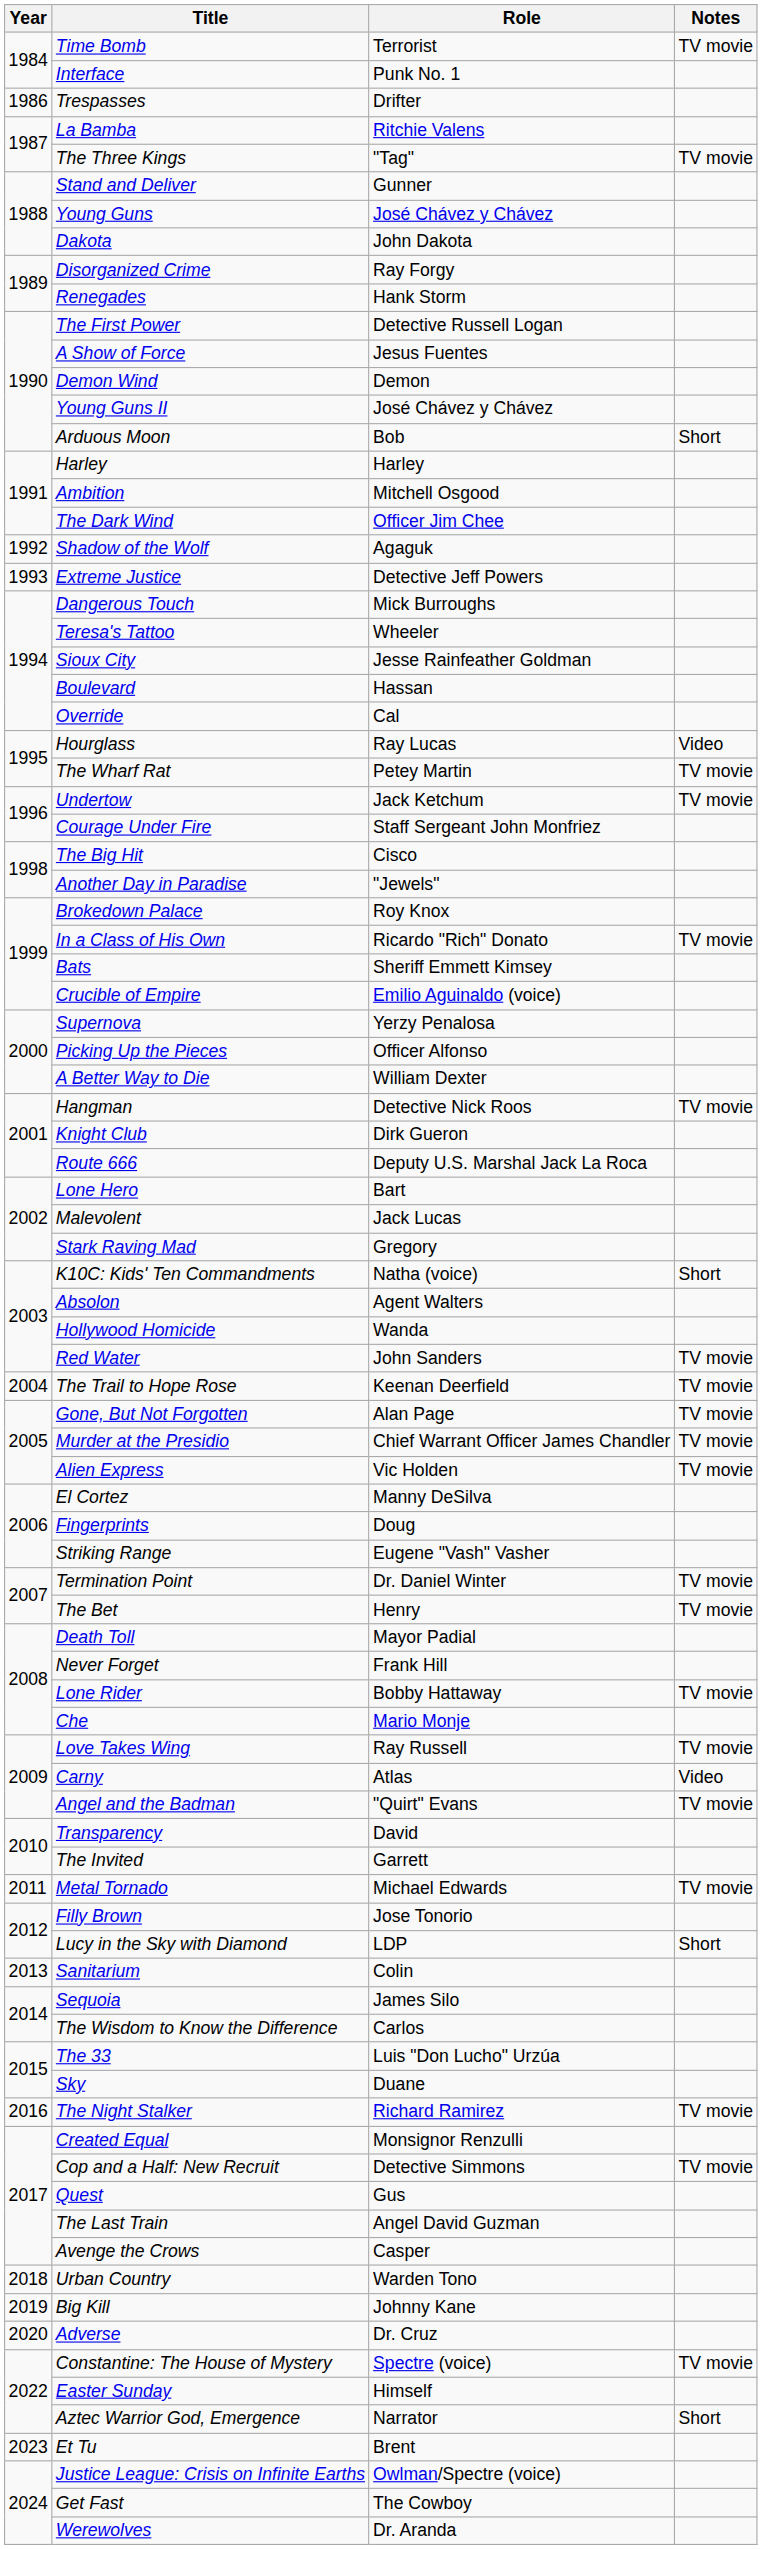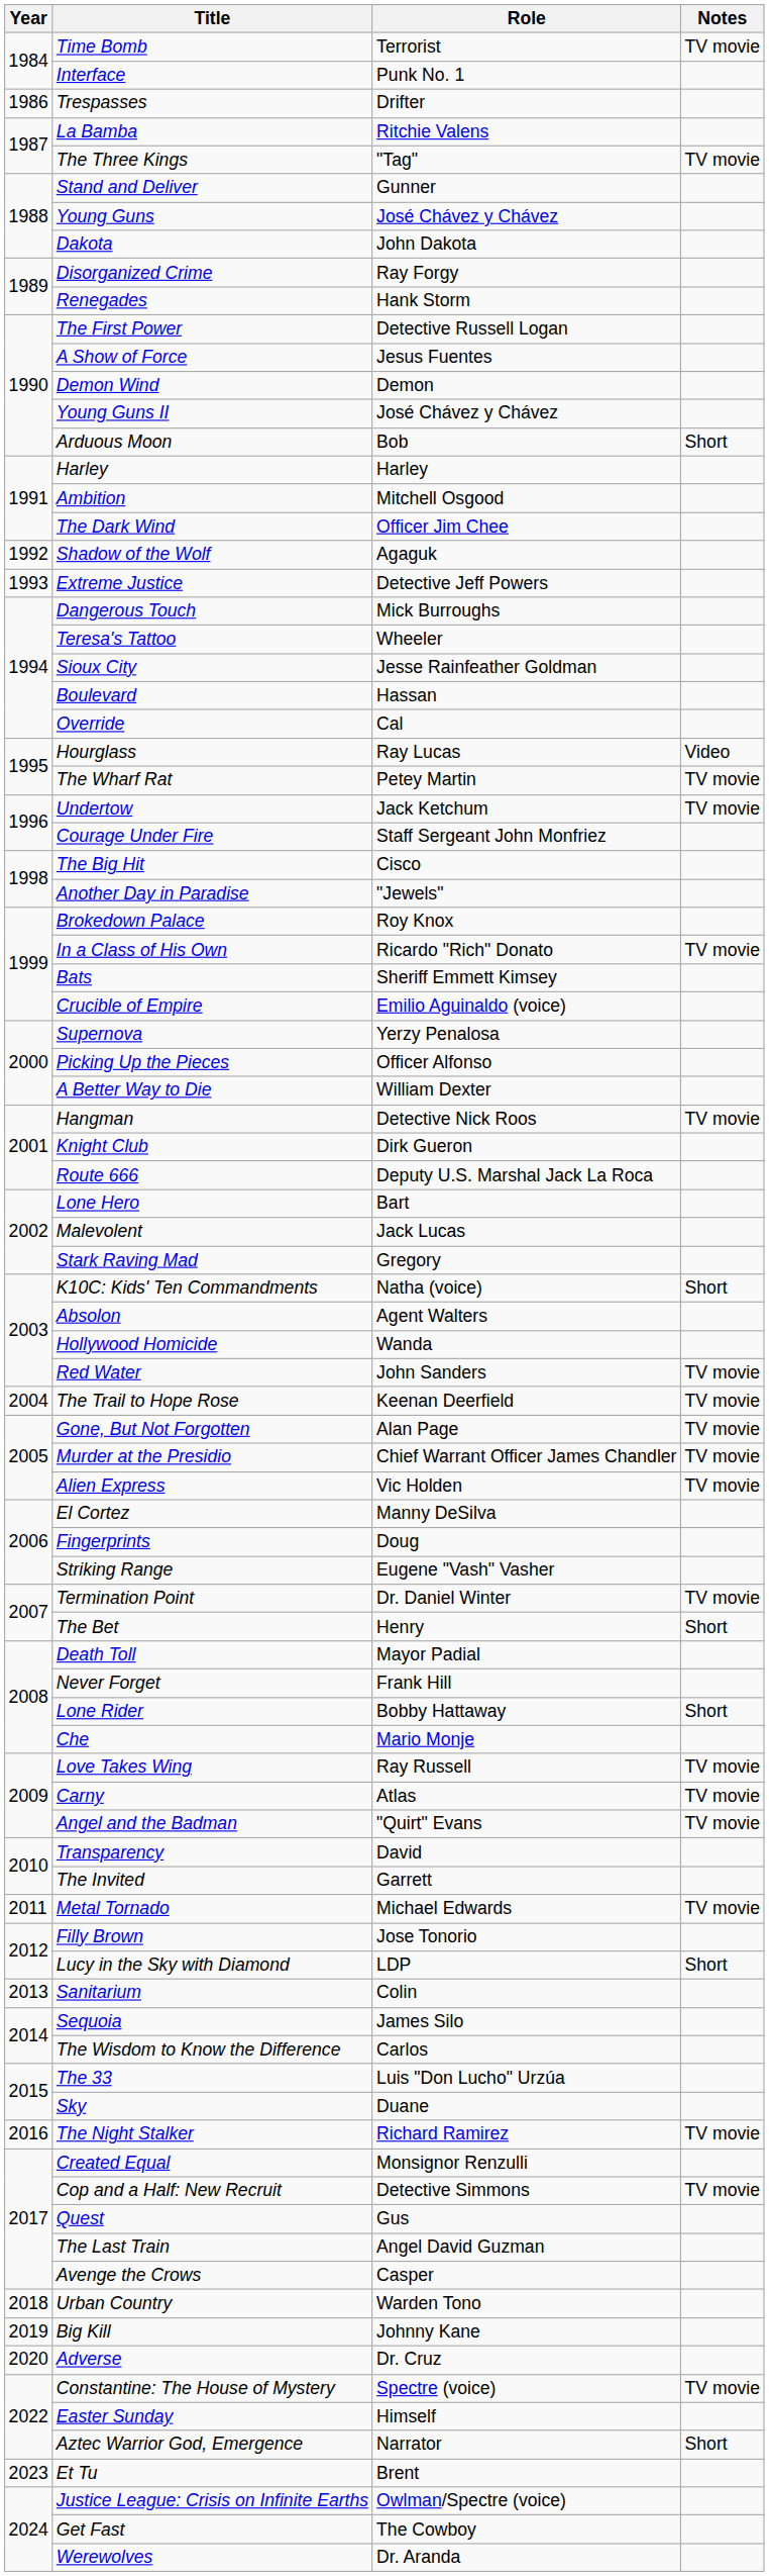 <table class="wikitable sortable">
 <tr>
 <th>Year</th>
 <th>Title</th>
 <th>Role</th>
 <th>Notes</th>
 </tr>
 <tr>
 <td rowspan="2">1984</td>
 <td><em><a href='#'>Time Bomb</a></em></td>
 <td>Terrorist</td>
 <td>TV movie</td>
 </tr>
 <tr>
 <td><em><a href='#'>Interface</a></em></td>
 <td>Punk No. 1</td>
 <td></td>
 </tr>
 <tr>
 <td>1986</td>
 <td><em>Trespasses</em></td>
 <td>Drifter</td>
 <td></td>
 </tr>
 <tr>
 <td rowspan="2">1987</td>
 <td><em><a href='#'>La Bamba</a></em></td>
 <td><a href='#'>Ritchie Valens</a></td>
 <td></td>
 </tr>
 <tr>
 <td><em>The Three Kings</em></td>
 <td>"Tag"</td>
 <td>TV movie</td>
 </tr>
 <tr>
 <td rowspan="3">1988</td>
 <td><em><a href='#'>Stand and Deliver</a></em></td>
 <td>Gunner</td>
 <td></td>
 </tr>
 <tr>
 <td><em><a href='#'>Young Guns</a></em></td>
 <td><a href='#'>José Chávez y Chávez</a></td>
 <td></td>
 </tr>
 <tr>
 <td><em><a href='#'>Dakota</a></em></td>
 <td>John Dakota</td>
 <td></td>
 </tr>
 <tr>
 <td rowspan="2">1989</td>
 <td><em><a href='#'>Disorganized Crime</a></em></td>
 <td>Ray Forgy</td>
 <td></td>
 </tr>
 <tr>
 <td><em><a href='#'>Renegades</a></em></td>
 <td>Hank Storm</td>
 <td></td>
 </tr>
 <tr>
 <td rowspan="5">1990</td>
 <td><em><a href='#'>The First Power</a></em></td>
 <td>Detective Russell Logan</td>
 <td></td>
 </tr>
 <tr>
 <td><em><a href='#'>A Show of Force</a></em></td>
 <td>Jesus Fuentes</td>
 <td></td>
 </tr>
 <tr>
 <td><em><a href='#'>Demon Wind</a></em></td>
 <td>Demon</td>
 <td></td>
 </tr>
 <tr>
 <td><em><a href='#'>Young Guns II</a></em></td>
 <td>José Chávez y Chávez</td>
 <td></td>
 </tr>
 <tr>
 <td><em>Arduous Moon</em></td>
 <td>Bob</td>
 <td>Short</td>
 </tr>
 <tr>
 <td rowspan="3">1991</td>
 <td><em>Harley</em></td>
 <td>Harley</td>
 <td></td>
 </tr>
 <tr>
 <td><em><a href='#'>Ambition</a></em></td>
 <td>Mitchell Osgood</td>
 <td></td>
 </tr>
 <tr>
 <td><em><a href='#'>The Dark Wind</a></em></td>
 <td><a href='#'>Officer Jim Chee</a></td>
 <td></td>
 </tr>
 <tr>
 <td>1992</td>
 <td><em><a href='#'>Shadow of the Wolf</a></em></td>
 <td>Agaguk</td>
 <td></td>
 </tr>
 <tr>
 <td>1993</td>
 <td><em><a href='#'>Extreme Justice</a></em></td>
 <td>Detective Jeff Powers</td>
 <td></td>
 </tr>
 <tr>
 <td rowspan="5">1994</td>
 <td><em><a href='#'>Dangerous Touch</a></em></td>
 <td>Mick Burroughs</td>
 <td></td>
 </tr>
 <tr>
 <td><em><a href='#'>Teresa's Tattoo</a></em></td>
 <td>Wheeler</td>
 <td></td>
 </tr>
 <tr>
 <td><em><a href='#'>Sioux City</a></em></td>
 <td>Jesse Rainfeather Goldman</td>
 <td></td>
 </tr>
 <tr>
 <td><em><a href='#'>Boulevard</a></em></td>
 <td>Hassan</td>
 <td></td>
 </tr>
 <tr>
 <td><em><a href='#'>Override</a></em></td>
 <td>Cal</td>
 <td></td>
 </tr>
 <tr>
 <td rowspan="2">1995</td>
 <td><em>Hourglass</em></td>
 <td>Ray Lucas</td>
 <td>Video</td>
 </tr>
 <tr>
 <td><em>The Wharf Rat</em></td>
 <td>Petey Martin</td>
 <td>TV movie</td>
 </tr>
 <tr>
 <td rowspan="2">1996</td>
 <td><em><a href='#'>Undertow</a></em></td>
 <td>Jack Ketchum</td>
 <td>TV movie</td>
 </tr>
 <tr>
 <td><em><a href='#'>Courage Under Fire</a></em></td>
 <td>Staff Sergeant John Monfriez</td>
 <td></td>
 </tr>
 <tr>
 <td rowspan="2">1998</td>
 <td><em><a href='#'>The Big Hit</a></em></td>
 <td>Cisco</td>
 <td></td>
 </tr>
 <tr>
 <td><em><a href='#'>Another Day in Paradise</a></em></td>
 <td>"Jewels"</td>
 <td></td>
 </tr>
 <tr>
 <td rowspan="4">1999</td>
 <td><em><a href='#'>Brokedown Palace</a></em></td>
 <td>Roy Knox</td>
 <td></td>
 </tr>
 <tr>
 <td><em><a href='#'>In a Class of His Own</a></em></td>
 <td>Ricardo "Rich" Donato</td>
 <td>TV movie</td>
 </tr>
 <tr>
 <td><em><a href='#'>Bats</a></em></td>
 <td>Sheriff Emmett Kimsey</td>
 <td></td>
 </tr>
 <tr>
 <td><em><a href='#'>Crucible of Empire</a></em></td>
 <td><a href='#'>Emilio Aguinaldo</a> (voice)</td>
 <td></td>
 </tr>
 <tr>
 <td rowspan="3">2000</td>
 <td><em><a href='#'>Supernova</a></em></td>
 <td>Yerzy Penalosa</td>
 <td></td>
 </tr>
 <tr>
 <td><em><a href='#'>Picking Up the Pieces</a></em></td>
 <td>Officer Alfonso</td>
 <td></td>
 </tr>
 <tr>
 <td><em><a href='#'>A Better Way to Die</a></em></td>
 <td>William Dexter</td>
 <td></td>
 </tr>
 <tr>
 <td rowspan="3">2001</td>
 <td><em>Hangman</em></td>
 <td>Detective Nick Roos</td>
 <td>TV movie</td>
 </tr>
 <tr>
 <td><em><a href='#'>Knight Club</a></em></td>
 <td>Dirk Gueron</td>
 <td></td>
 </tr>
 <tr>
 <td><em><a href='#'>Route 666</a></em></td>
 <td>Deputy U.S. Marshal Jack La Roca</td>
 <td></td>
 </tr>
 <tr>
 <td rowspan="3">2002</td>
 <td><em><a href='#'>Lone Hero</a></em></td>
 <td>Bart</td>
 <td></td>
 </tr>
 <tr>
 <td><em>Malevolent</em></td>
 <td>Jack Lucas</td>
 <td></td>
 </tr>
 <tr>
 <td><em><a href='#'>Stark Raving Mad</a></em></td>
 <td>Gregory</td>
 <td></td>
 </tr>
 <tr>
 <td rowspan="4">2003</td>
 <td><em>K10C: Kids' Ten Commandments</em></td>
 <td>Natha (voice)</td>
 <td>Short</td>
 </tr>
 <tr>
 <td><em><a href='#'>Absolon</a></em></td>
 <td>Agent Walters</td>
 <td></td>
 </tr>
 <tr>
 <td><em><a href='#'>Hollywood Homicide</a></em></td>
 <td>Wanda</td>
 <td></td>
 </tr>
 <tr>
 <td><em><a href='#'>Red Water</a></em></td>
 <td>John Sanders</td>
 <td>TV movie</td>
 </tr>
 <tr>
 <td>2004</td>
 <td><em>The Trail to Hope Rose</em></td>
 <td>Keenan Deerfield</td>
 <td>TV movie</td>
 </tr>
 <tr>
 <td rowspan="3">2005</td>
 <td><em><a href='#'>Gone, But Not Forgotten</a></em></td>
 <td>Alan Page</td>
 <td>TV movie</td>
 </tr>
 <tr>
 <td><em><a href='#'>Murder at the Presidio</a></em></td>
 <td>Chief Warrant Officer James Chandler</td>
 <td>TV movie</td>
 </tr>
 <tr>
 <td><em><a href='#'>Alien Express</a></em></td>
 <td>Vic Holden</td>
 <td>TV movie</td>
 </tr>
 <tr>
 <td rowspan="3">2006</td>
 <td><em>El Cortez</em></td>
 <td>Manny DeSilva</td>
 <td></td>
 </tr>
 <tr>
 <td><em><a href='#'>Fingerprints</a></em></td>
 <td>Doug</td>
 <td></td>
 </tr>
 <tr>
 <td><em>Striking Range</em></td>
 <td>Eugene "Vash" Vasher</td>
 <td></td>
 </tr>
 <tr>
 <td rowspan="2">2007</td>
 <td><em>Termination Point</em></td>
 <td>Dr. Daniel Winter</td>
 <td>TV movie</td>
 </tr>
 <tr>
 <td><em>The Bet</em></td>
 <td>Henry</td>
-<td>TV movie</td>
+<td>Short</td>
 </tr>
 <tr>
 <td rowspan="4">2008</td>
 <td><em><a href='#'>Death Toll</a></em></td>
 <td>Mayor Padial</td>
 <td></td>
 </tr>
 <tr>
 <td><em>Never Forget</em></td>
 <td>Frank Hill</td>
 <td></td>
 </tr>
 <tr>
 <td><em><a href='#'>Lone Rider</a></em></td>
 <td>Bobby Hattaway</td>
-<td>TV movie</td>
+<td>Short</td>
 </tr>
 <tr>
 <td><em><a href='#'>Che</a></em></td>
 <td><a href='#'>Mario Monje</a></td>
 <td></td>
 </tr>
 <tr>
 <td rowspan="3">2009</td>
 <td><em><a href='#'>Love Takes Wing</a></em></td>
 <td>Ray Russell</td>
 <td>TV movie</td>
 </tr>
 <tr>
 <td><em><a href='#'>Carny</a></em></td>
 <td>Atlas</td>
-<td>Video</td>
+<td>TV movie</td>
 </tr>
 <tr>
 <td><em><a href='#'>Angel and the Badman</a></em></td>
 <td>"Quirt" Evans</td>
 <td>TV movie</td>
 </tr>
 <tr>
 <td rowspan="2">2010</td>
 <td><em><a href='#'>Transparency</a></em></td>
 <td>David</td>
 <td></td>
 </tr>
 <tr>
 <td><em>The Invited</em></td>
 <td>Garrett</td>
 <td></td>
 </tr>
 <tr>
 <td>2011</td>
 <td><em><a href='#'>Metal Tornado</a></em></td>
 <td>Michael Edwards</td>
 <td>TV movie</td>
 </tr>
 <tr>
 <td rowspan="2">2012</td>
 <td><em><a href='#'>Filly Brown</a></em></td>
 <td>Jose Tonorio</td>
 <td></td>
 </tr>
 <tr>
 <td><em>Lucy in the Sky with Diamond</em></td>
 <td>LDP</td>
 <td>Short</td>
 </tr>
 <tr>
 <td>2013</td>
 <td><em><a href='#'>Sanitarium</a></em></td>
 <td>Colin</td>
 <td></td>
 </tr>
 <tr>
 <td rowspan="2">2014</td>
 <td><em><a href='#'>Sequoia</a></em></td>
 <td>James Silo</td>
 <td></td>
 </tr>
 <tr>
 <td><em>The Wisdom to Know the Difference</em></td>
 <td>Carlos</td>
 <td></td>
 </tr>
 <tr>
 <td rowspan="2">2015</td>
 <td><em><a href='#'>The 33</a></em></td>
 <td>Luis "Don Lucho" Urzúa</td>
 <td></td>
 </tr>
 <tr>
 <td><em><a href='#'>Sky</a></em></td>
 <td>Duane</td>
 <td></td>
 </tr>
 <tr>
 <td>2016</td>
 <td><em><a href='#'>The Night Stalker</a></em></td>
 <td><a href='#'>Richard Ramirez</a></td>
 <td>TV movie</td>
 </tr>
 <tr>
 <td rowspan="5">2017</td>
 <td><em><a href='#'>Created Equal</a></em></td>
 <td>Monsignor Renzulli</td>
 <td></td>
 </tr>
 <tr>
 <td><em>Cop and a Half: New Recruit</em></td>
 <td>Detective Simmons</td>
 <td>TV movie</td>
 </tr>
 <tr>
 <td><em><a href='#'>Quest</a></em></td>
 <td>Gus</td>
 <td></td>
 </tr>
 <tr>
 <td><em>The Last Train</em></td>
 <td>Angel David Guzman</td>
 <td></td>
 </tr>
 <tr>
 <td><em>Avenge the Crows</em></td>
 <td>Casper</td>
 <td></td>
 </tr>
 <tr>
 <td>2018</td>
 <td><em>Urban Country</em></td>
 <td>Warden Tono</td>
 <td></td>
 </tr>
 <tr>
 <td>2019</td>
 <td><em>Big Kill</em></td>
 <td>Johnny Kane</td>
 <td></td>
 </tr>
 <tr>
 <td>2020</td>
 <td><em><a href='#'>Adverse</a></em></td>
 <td>Dr. Cruz</td>
 <td></td>
 </tr>
 <tr>
 <td rowspan="3">2022</td>
 <td><em>Constantine: The House of Mystery</em></td>
 <td><a href='#'>Spectre</a> (voice)</td>
 <td>TV movie</td>
 </tr>
 <tr>
 <td><em><a href='#'>Easter Sunday</a></em></td>
 <td>Himself</td>
 <td></td>
 </tr>
 <tr>
 <td><em>Aztec Warrior God, Emergence</em></td>
 <td>Narrator</td>
 <td>Short</td>
 </tr>
 <tr>
 <td>2023</td>
 <td><em>Et Tu</em></td>
 <td>Brent</td>
 <td></td>
 </tr>
 <tr>
 <td rowspan="3">2024</td>
 <td><em><a href='#'>Justice League: Crisis on Infinite Earths</a></em></td>
 <td><a href='#'>Owlman</a>/Spectre (voice)</td>
 <td></td>
 </tr>
 <tr>
 <td><em>Get Fast</em></td>
 <td>The Cowboy</td>
 <td></td>
 </tr>
 <tr>
 <td><em><a href='#'>Werewolves</a></em></td>
 <td>Dr. Aranda</td>
 <td></td>
 </tr>
 </table>
